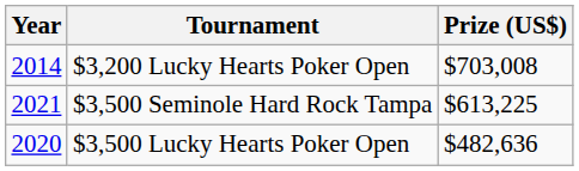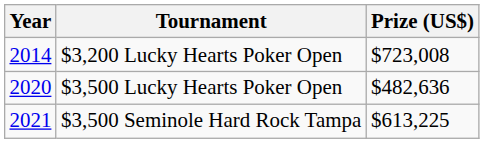 <table class="wikitable">
 <tr>
 <th>Year</th>
 <th>Tournament</th>
 <th>Prize (US$)</th>
 </tr>
 <tr>
 <td><a href='#'>2014</a></td>
 <td>$3,200 Lucky Hearts Poker Open</td>
-<td>$703,008</td>
+<td>$723,008</td>
+</tr>
+<tr>
+<td><a href='#'>2020</a></td>
+<td>$3,500 Lucky Hearts Poker Open</td>
+<td>$482,636</td>
 </tr>
 <tr>
 <td><a href='#'>2021</a></td>
 <td>$3,500 Seminole Hard Rock Tampa</td>
 <td>$613,225</td>
 </tr>
-<tr>
-<td><a href='#'>2020</a></td>
-<td>$3,500 Lucky Hearts Poker Open</td>
-<td>$482,636</td>
-</tr>
 </table>
